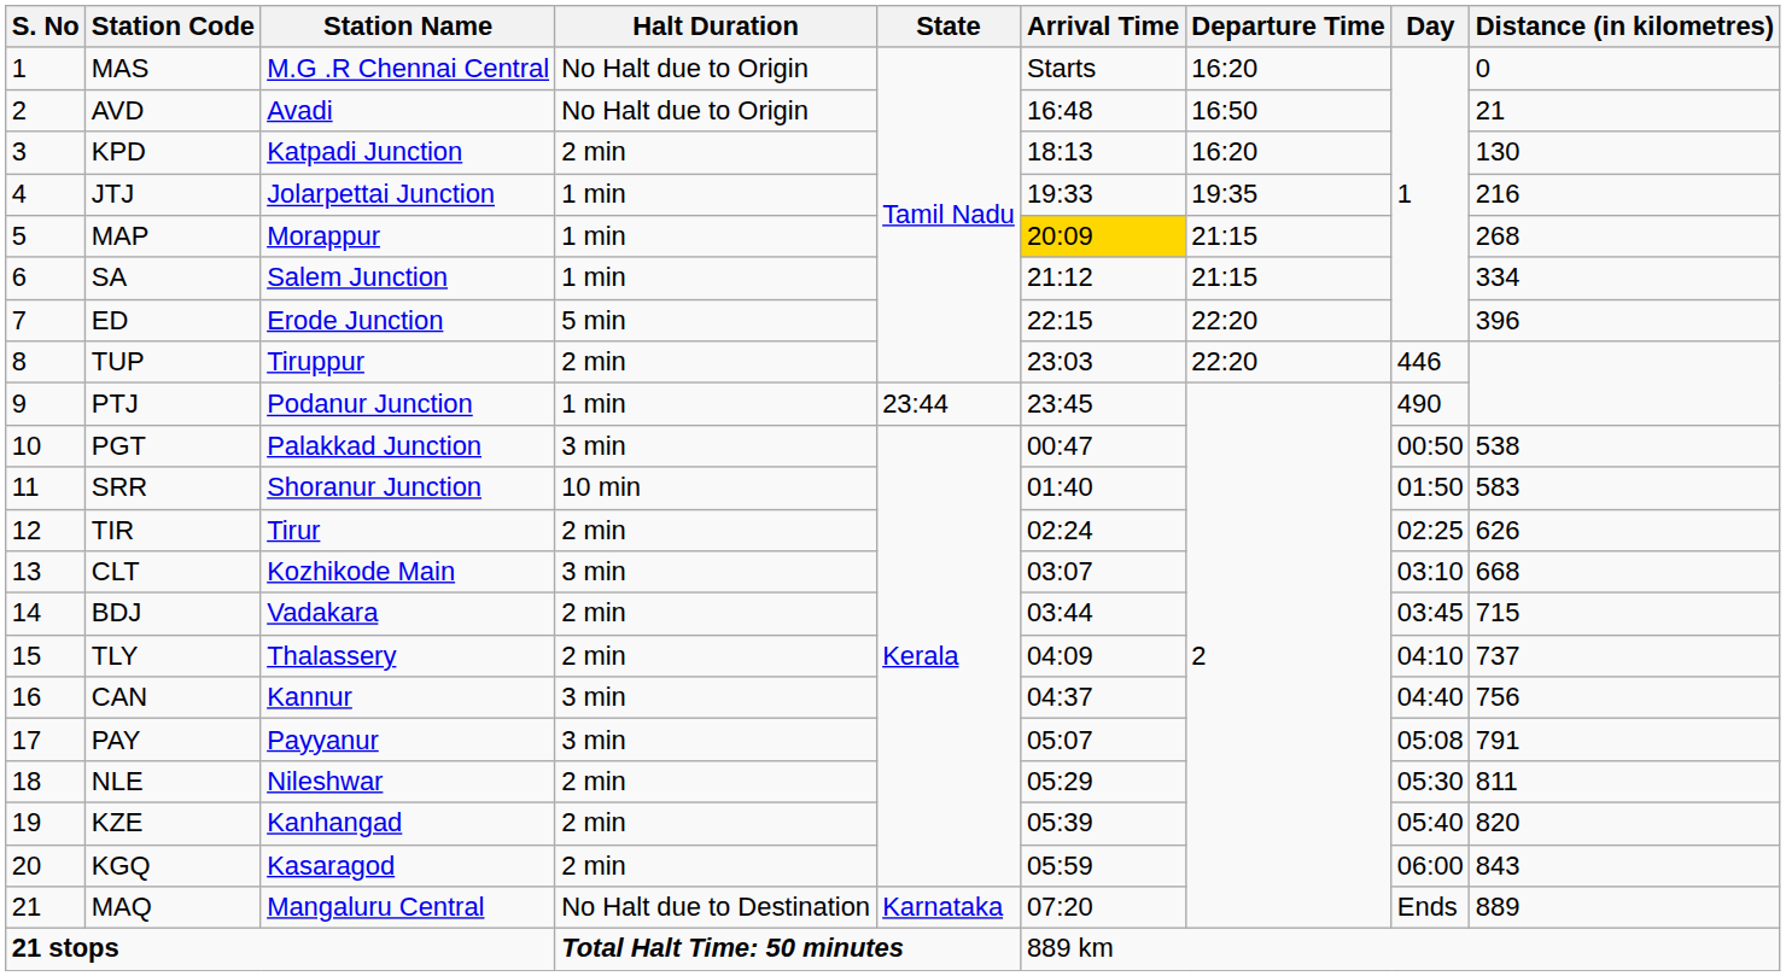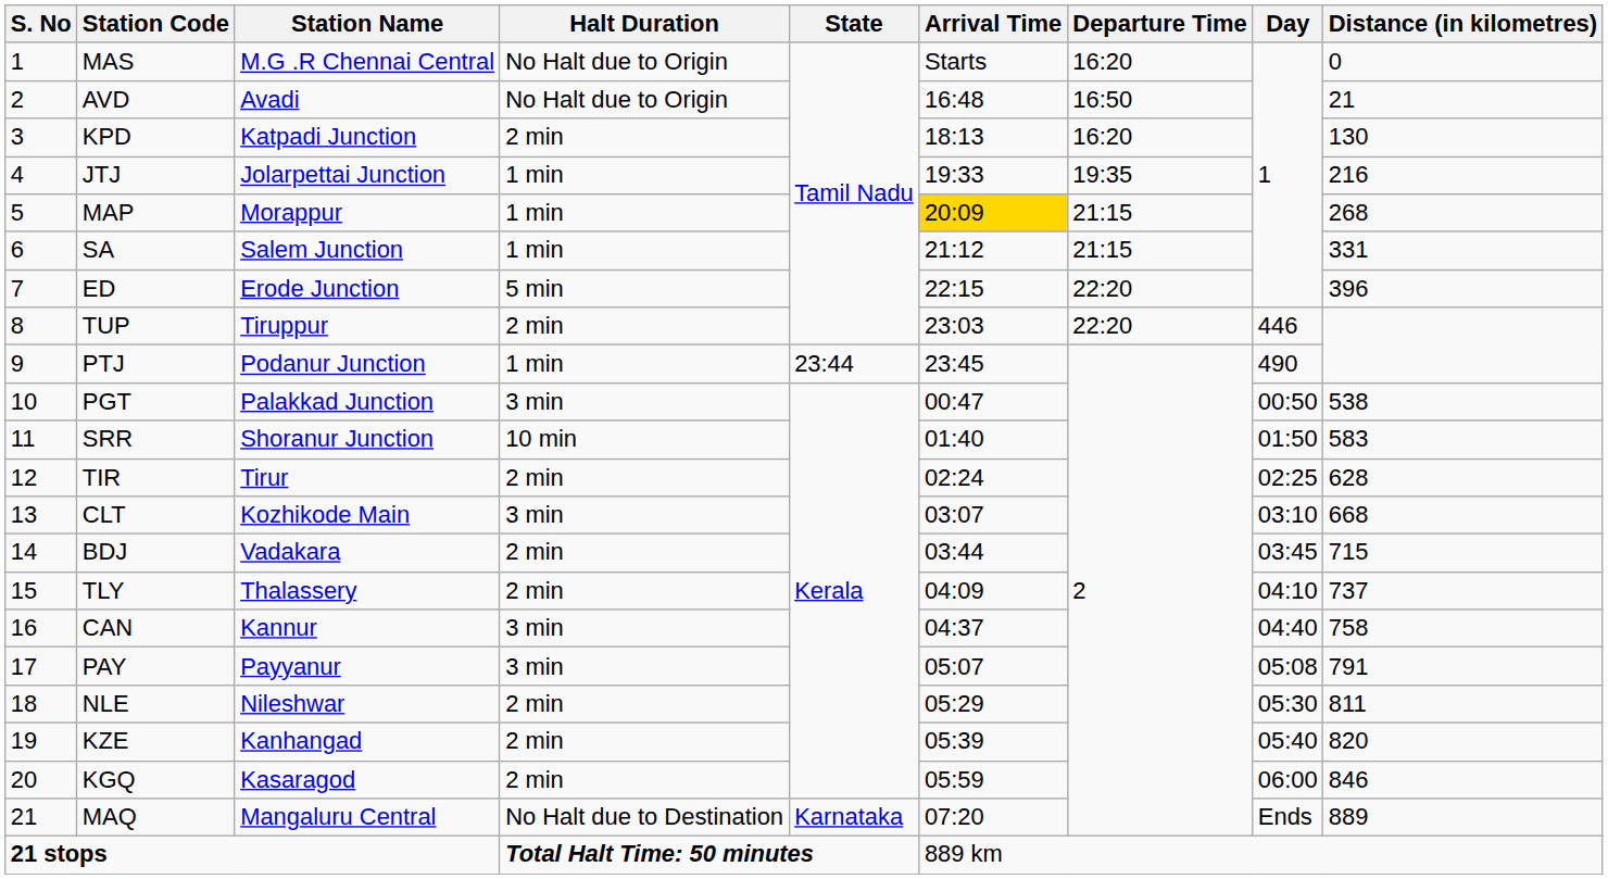 <table class="wikitable">
 <tr>
 <th>S. No</th>
 <th>Station Code</th>
 <th>Station Name</th>
 <th>Halt Duration</th>
 <th>State</th>
 <th>Arrival Time</th>
 <th>Departure Time</th>
 <th>Day</th>
 <th>Distance (in kilometres)</th>
 </tr>
 <tr>
 <td>1</td>
 <td>MAS</td>
 <td><a href='#'>M.G .R Chennai Central</a></td>
 <td>No Halt due to Origin</td>
 <td rowspan="8"><a href='#'>Tamil Nadu</a></td>
 <td>Starts</td>
 <td>16:20</td>
 <td rowspan="7">1</td>
 <td>0</td>
 </tr>
 <tr>
 <td>2</td>
 <td>AVD</td>
 <td><a href='#'>Avadi</a></td>
 <td>No Halt due to Origin</td>
 <td>16:48</td>
 <td>16:50</td>
 <td>21</td>
 </tr>
 <tr>
 <td>3</td>
 <td>KPD</td>
 <td><a href='#'>Katpadi Junction</a></td>
 <td>2 min</td>
 <td>18:13</td>
 <td>16:20</td>
 <td>130</td>
 </tr>
 <tr>
 <td>4</td>
 <td>JTJ</td>
 <td><a href='#'>Jolarpettai Junction</a></td>
 <td>1 min</td>
 <td>19:33</td>
 <td>19:35</td>
 <td>216</td>
 </tr>
 <tr>
 <td>5</td>
 <td>MAP</td>
 <td><a href='#'>Morappur</a></td>
 <td>1 min</td>
 <td style="background: gold;">20:09</td>
 <td>21:15</td>
 <td>268</td>
 </tr>
 <tr>
 <td>6</td>
 <td>SA</td>
 <td><a href='#'>Salem Junction</a></td>
 <td>1 min</td>
 <td>21:12</td>
 <td>21:15</td>
-<td>334</td>
+<td>331</td>
 </tr>
 <tr>
 <td>7</td>
 <td>ED</td>
 <td><a href='#'>Erode Junction</a></td>
 <td>5 min</td>
 <td>22:15</td>
 <td>22:20</td>
 <td>396</td>
 </tr>
 <tr>
 <td>8</td>
 <td>TUP</td>
 <td><a href='#'>Tiruppur</a></td>
 <td>2 min</td>
 <td>23:03</td>
 <td>22:20</td>
 <td>446</td>
 </tr>
 <tr>
 <td>9</td>
 <td>PTJ</td>
 <td><a href='#'>Podanur Junction</a></td>
 <td>1 min</td>
 <td>23:44</td>
 <td>23:45</td>
 <td rowspan="13">2</td>
 <td>490</td>
 </tr>
 <tr>
 <td>10</td>
 <td>PGT</td>
 <td><a href='#'>Palakkad Junction</a></td>
 <td>3 min</td>
 <td rowspan="11"><a href='#'>Kerala</a></td>
 <td>00:47</td>
 <td>00:50</td>
 <td>538</td>
 </tr>
 <tr>
 <td>11</td>
 <td>SRR</td>
 <td><a href='#'>Shoranur Junction</a></td>
 <td>10 min</td>
 <td>01:40</td>
 <td>01:50</td>
 <td>583</td>
 </tr>
 <tr>
 <td>12</td>
 <td>TIR</td>
 <td><a href='#'>Tirur</a></td>
 <td>2 min</td>
 <td>02:24</td>
 <td>02:25</td>
-<td>626</td>
+<td>628</td>
 </tr>
 <tr>
 <td>13</td>
 <td>CLT</td>
 <td><a href='#'>Kozhikode Main</a></td>
 <td>3 min</td>
 <td>03:07</td>
 <td>03:10</td>
 <td>668</td>
 </tr>
 <tr>
 <td>14</td>
 <td>BDJ</td>
 <td><a href='#'>Vadakara</a></td>
 <td>2 min</td>
 <td>03:44</td>
 <td>03:45</td>
 <td>715</td>
 </tr>
 <tr>
 <td>15</td>
 <td>TLY</td>
 <td><a href='#'>Thalassery</a></td>
 <td>2 min</td>
 <td>04:09</td>
 <td>04:10</td>
 <td>737</td>
 </tr>
 <tr>
 <td>16</td>
 <td>CAN</td>
 <td><a href='#'>Kannur</a></td>
 <td>3 min</td>
 <td>04:37</td>
 <td>04:40</td>
-<td>756</td>
+<td>758</td>
 </tr>
 <tr>
 <td>17</td>
 <td>PAY</td>
 <td><a href='#'>Payyanur</a></td>
 <td>3 min</td>
 <td>05:07</td>
 <td>05:08</td>
 <td>791</td>
 </tr>
 <tr>
 <td>18</td>
 <td>NLE</td>
 <td><a href='#'>Nileshwar</a></td>
 <td>2 min</td>
 <td>05:29</td>
 <td>05:30</td>
 <td>811</td>
 </tr>
 <tr>
 <td>19</td>
 <td>KZE</td>
 <td><a href='#'>Kanhangad</a></td>
 <td>2 min</td>
 <td>05:39</td>
 <td>05:40</td>
 <td>820</td>
 </tr>
 <tr>
 <td>20</td>
 <td>KGQ</td>
 <td><a href='#'>Kasaragod</a></td>
 <td>2 min</td>
 <td>05:59</td>
 <td>06:00</td>
-<td>843</td>
+<td>846</td>
 </tr>
 <tr>
 <td>21</td>
 <td>MAQ</td>
 <td><a href='#'>Mangaluru Central</a></td>
 <td>No Halt due to Destination</td>
 <td><a href='#'>Karnataka</a></td>
 <td>07:20</td>
 <td>Ends</td>
 <td>889</td>
 </tr>
 <tr>
 <td colspan="3"><strong>21 stops</strong></td>
 <td colspan="2"><strong><em>Total Halt Time<em>: 50 minutes<strong></td>
 <td colspan="4"></strong>889 km<strong></td>
 </tr>
 </table>
